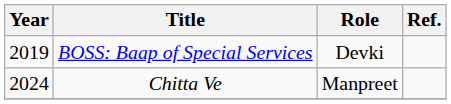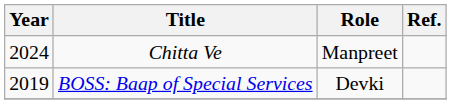 <table class="wikitable" style="text-align:center;">
 <tr>
 <th>Year</th>
 <th>Title</th>
 <th>Role</th>
 <th>Ref.</th>
 </tr>
 <tr>
+<td>2024</td>
+<td><em>Chitta Ve</em></td>
+<td>Manpreet</td>
+<td></td>
+</tr>
+<tr>
 <td>2019</td>
 <td><em><a href='#'>BOSS: Baap of Special Services</a></em></td>
 <td>Devki</td>
 <td></td>
 </tr>
 <tr>
-<td>2024</td>
-<td><em>Chitta Ve</em></td>
-<td>Manpreet</td>
-<td></td>
-</tr>
-<tr>
 </tr>
 </table>
